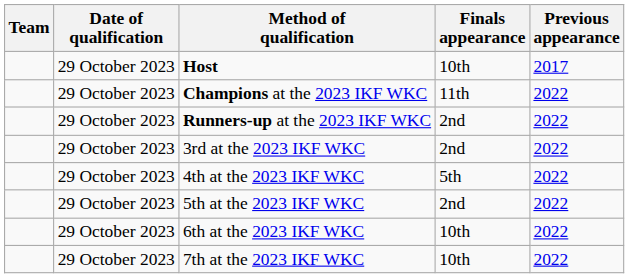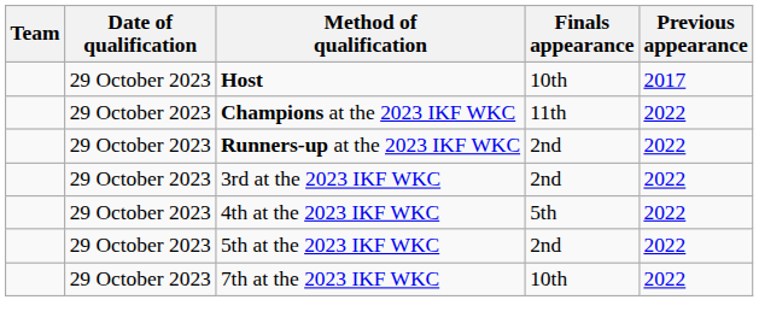 <table class="wikitable sortable" style="text-align: left;">
 <tr>
 <th>Team</th>
 <th>Date of<br>qualification</th>
 <th>Method of<br>qualification</th>
 <th>Finals<br>appearance</th>
 <th>Previous<br>appearance</th>
 </tr>
 <tr>
 <td></td>
 <td data-sort-value="1">29 October 2023</td>
 <td><strong>Host</strong></td>
 <td data-sort-value="10">10th</td>
 <td data-sort-value="2022"><a href='#'>2017</a></td>
 </tr>
 <tr>
 <td></td>
 <td data-sort-value="1">29 October 2023</td>
 <td><strong>Champions</strong> at the <a href='#'>2023 IKF WKC</a></td>
 <td data-sort-value="11">11th</td>
 <td data-sort-value="2022"><a href='#'>2022</a></td>
 </tr>
 <tr>
 <td></td>
 <td data-sort-value="3">29 October 2023</td>
 <td><strong>Runners-up</strong> at the <a href='#'>2023 IKF WKC</a></td>
 <td data-sort-value="11">2nd</td>
 <td data-sort-value="2022"><a href='#'>2022</a></td>
 </tr>
 <tr>
 <td></td>
 <td data-sort-value="2">29 October 2023</td>
 <td>3rd at the <a href='#'>2023 IKF WKC</a></td>
 <td data-sort-value="2">2nd</td>
 <td data-sort-value="2022"><a href='#'>2022</a></td>
 </tr>
 <tr>
 <td></td>
 <td data-sort-value="7">29 October 2023</td>
 <td>4th at the <a href='#'>2023 IKF WKC</a></td>
 <td data-sort-value="5">5th</td>
 <td data-sort-value="2022"><a href='#'>2022</a></td>
 </tr>
 <tr>
 <td></td>
 <td data-sort-value="6">29 October 2023</td>
 <td>5th at the <a href='#'>2023 IKF WKC</a></td>
 <td data-sort-value="2">2nd</td>
 <td data-sort-value="2022"><a href='#'>2022</a></td>
 </tr>
 <tr>
 <td></td>
-<td data-sort-value="5">29 October 2023</td>
-<td>6th at the <a href='#'>2023 IKF WKC</a></td>
-<td data-sort-value="10">10th</td>
-<td data-sort-value="2022"><a href='#'>2022</a></td>
-</tr>
-<tr>
-<td></td>
 <td data-sort-value="8">29 October 2023</td>
 <td>7th at the <a href='#'>2023 IKF WKC</a></td>
 <td data-sort-value="10">10th</td>
 <td data-sort-value="2022"><a href='#'>2022</a></td>
 </tr>
 </table>
